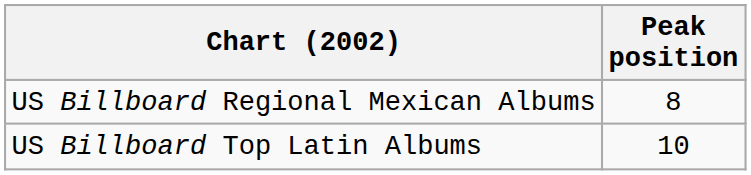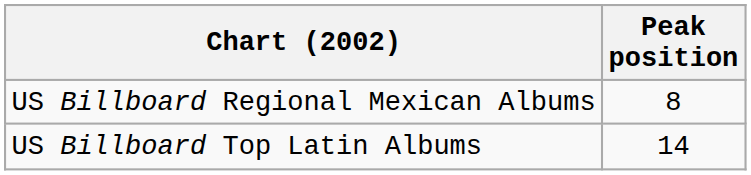 <table class="wikitable">
 <tr>
 <th>Chart (2002)</th>
 <th>Peak<br>position</th>
 </tr>
 <tr>
 <td>US <em>Billboard</em> Regional Mexican Albums</td>
 <td align="center">8</td>
 </tr>
 <tr>
 <td>US <em>Billboard</em> Top Latin Albums</td>
-<td align="center">10</td>
+<td align="center">14</td>
 </tr>
 </table>
